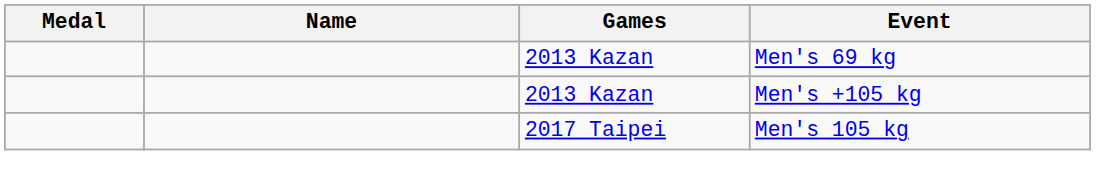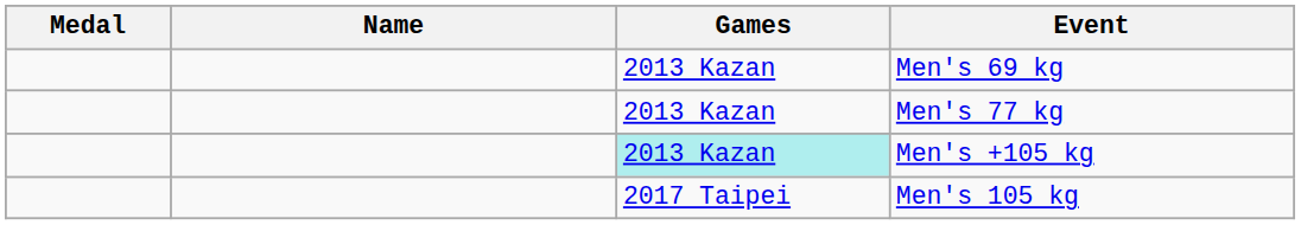 <table class="wikitable sortable" style="font-size:90%">
 <tr>
 <th width="70">Medal</th>
 <th width="200">Name</th>
 <th width="120">Games</th>
 <th width="180">Event</th>
 </tr>
 <tr>
 <td></td>
 <td></td>
 <td><a href='#'>2013 Kazan</a></td>
 <td><a href='#'>Men's 69 kg</a></td>
 </tr>
 <tr>
 <td></td>
 <td></td>
 <td><a href='#'>2013 Kazan</a></td>
+<td><a href='#'>Men's 77 kg</a></td>
+</tr>
+<tr>
+<td></td>
+<td></td>
+<td style="background: paleturquoise;"><a href='#'>2013 Kazan</a></td>
 <td><a href='#'>Men's +105 kg</a></td>
 </tr>
 <tr>
 <td></td>
 <td></td>
 <td><a href='#'>2017 Taipei</a></td>
 <td><a href='#'>Men's 105 kg</a></td>
 </tr>
 </table>
